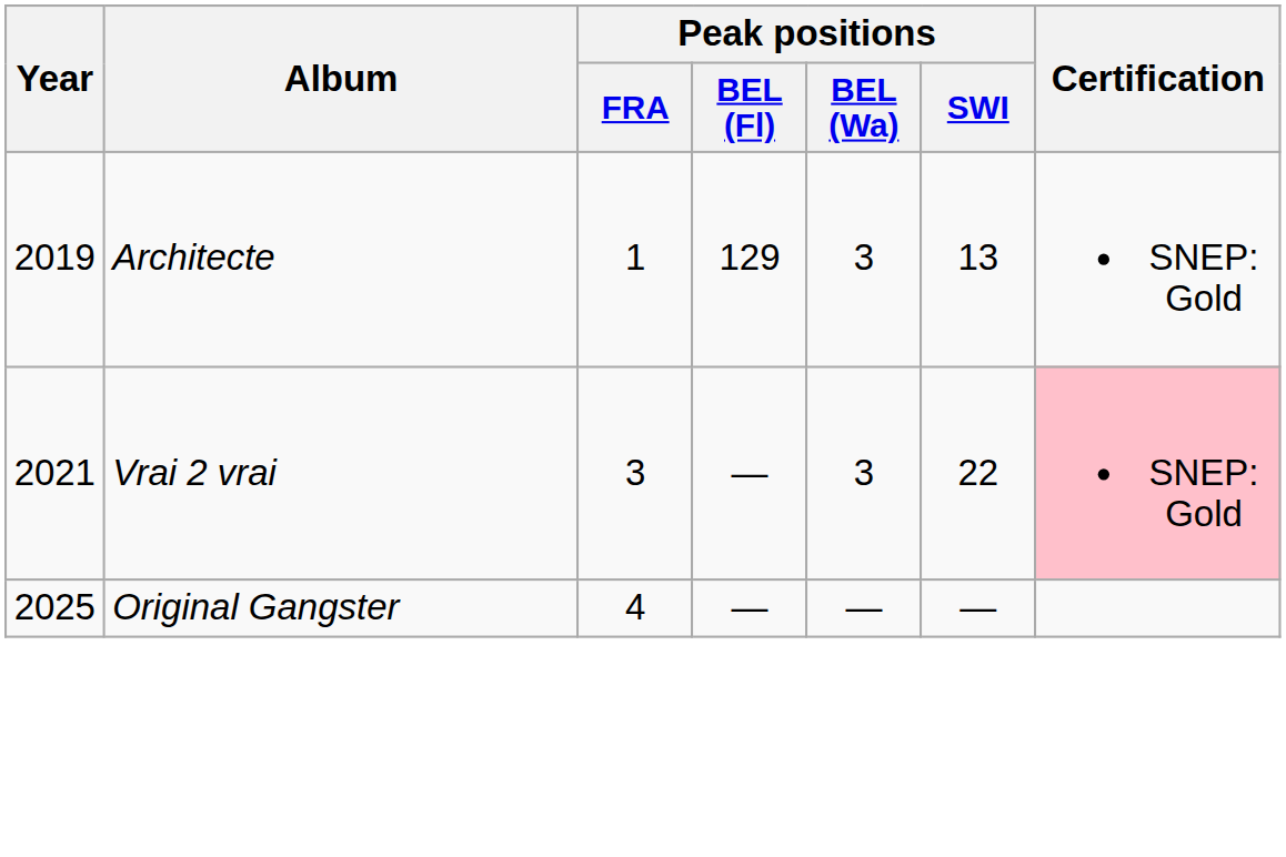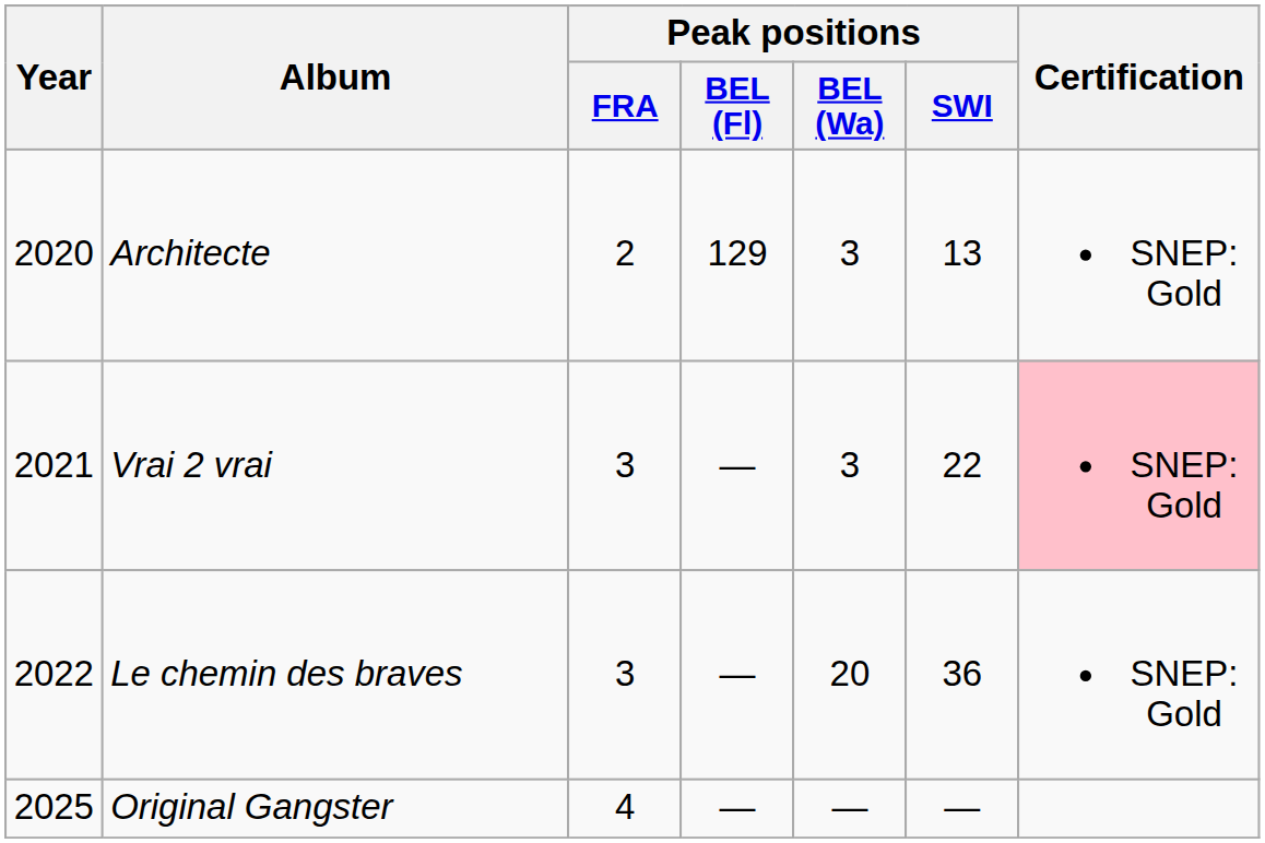 <table class="wikitable">
 <tr>
 <th align="center" rowspan="2" width="10">Year</th>
 <th align="center" rowspan="2" width="200">Album</th>
 <th align="center" colspan="4" width="20">Peak positions</th>
 <th align="center" rowspan="2" width="100">Certification</th>
 </tr>
 <tr>
 <th scope="col" style="width:3em;font-size:90%;"><a href='#'>FRA</a><br></th>
 <th scope="col" style="width:3em;font-size:90%;"><a href='#'>BEL <br>(Fl)</a><br></th>
 <th scope="col" style="width:3em;font-size:90%;"><a href='#'>BEL <br>(Wa)</a><br></th>
 <th scope="col" style="width:3em;font-size:90%;"><a href='#'>SWI</a><br></th>
 </tr>
 <tr>
-<td style="text-align:center;">2019</td>
+<td style="text-align:center;">2020</td>
 <td><em>Architecte</em></td>
-<td style="text-align:center;">1</td>
+<td style="text-align:center;">2</td>
 <td style="text-align:center;">129</td>
 <td style="text-align:center;">3</td>
 <td style="text-align:center;">13</td>
 <td style="text-align:center;"><br><ul><li>SNEP: Gold</li></ul></td>
 </tr>
 <tr>
 <td style="text-align:center;">2021</td>
 <td><em>Vrai 2 vrai</em></td>
 <td style="text-align:center;">3</td>
 <td style="text-align:center;">—</td>
 <td style="text-align:center;">3</td>
 <td style="text-align:center;">22</td>
 <td style="background: pink; text-align:center;"><br><ul><li>SNEP: Gold</li></ul></td>
 </tr>
 <tr>
+<td style="text-align:center;">2022</td>
+<td><em>Le chemin des braves</em></td>
+<td style="text-align:center;">3<br></td>
+<td style="text-align:center;">—</td>
+<td style="text-align:center;">20</td>
+<td style="text-align:center;">36</td>
+<td style="text-align:center;"><br><ul><li>SNEP: Gold</li></ul></td>
+</tr>
+<tr>
 <td style="text-align:center;">2025</td>
 <td><em>Original Gangster</em></td>
 <td style="text-align:center;">4<br></td>
 <td style="text-align:center;">—</td>
 <td style="text-align:center;">—</td>
 <td style="text-align:center;">—</td>
 <td style="text-align:center;"></td>
 </tr>
 </table>
